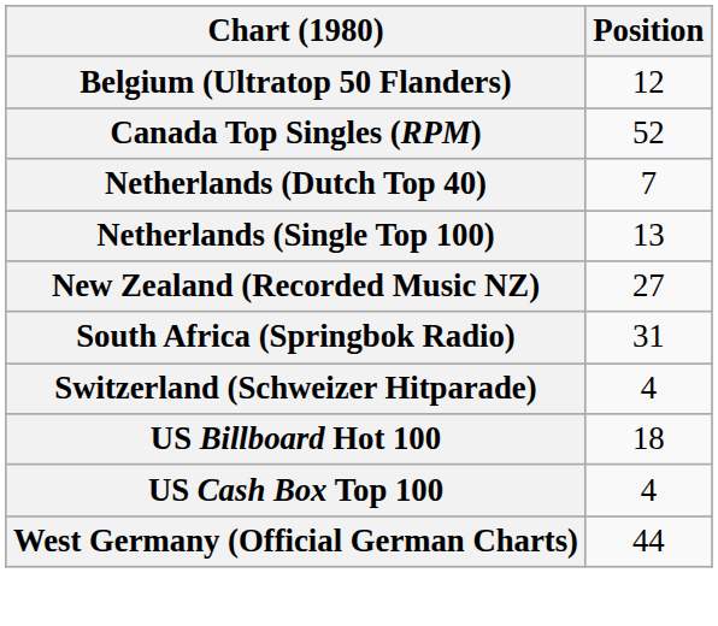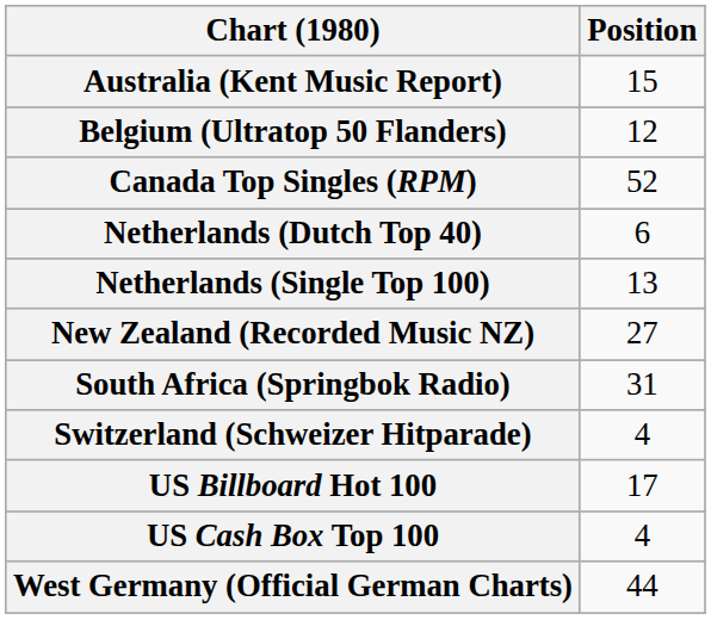 <table class="wikitable sortable plainrowheaders" style="text-align:center">
 <tr>
 <th>Chart (1980)</th>
 <th>Position</th>
+</tr>
+<tr>
+<th scope="row">Australia (Kent Music Report)</th>
+<td>15</td>
 </tr>
 <tr>
 <th scope="row">Belgium (Ultratop 50 Flanders)</th>
 <td>12</td>
 </tr>
 <tr>
 <th scope="row">Canada Top Singles (<em>RPM</em>)</th>
 <td>52</td>
 </tr>
 <tr>
 <th scope="row">Netherlands (Dutch Top 40)</th>
-<td>7</td>
+<td>6</td>
 </tr>
 <tr>
 <th scope="row">Netherlands (Single Top 100)</th>
 <td>13</td>
 </tr>
 <tr>
 <th scope="row">New Zealand (Recorded Music NZ)</th>
 <td>27</td>
 </tr>
 <tr>
 <th scope="row">South Africa (Springbok Radio)</th>
 <td>31</td>
 </tr>
 <tr>
 <th scope="row">Switzerland (Schweizer Hitparade)</th>
 <td>4</td>
 </tr>
 <tr>
 <th scope="row">US <em>Billboard</em> Hot 100</th>
-<td>18</td>
+<td>17</td>
 </tr>
 <tr>
 <th scope="row">US <em>Cash Box</em> Top 100</th>
 <td>4</td>
 </tr>
 <tr>
 <th scope="row">West Germany (Official German Charts)</th>
 <td>44</td>
 </tr>
 </table>
